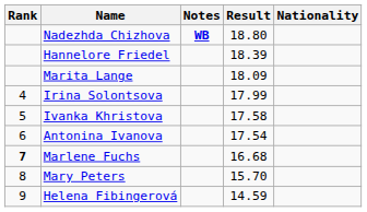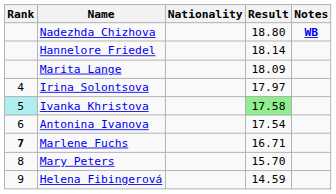 <table class="wikitable sortable" style="text-align:center">
 <tr>
 <th>Rank</th>
 <th>Name</th>
+<th>Nationality</th>
+<th>Result</th>
 <th>Notes</th>
-<th>Result</th>
-<th>Nationality</th>
 </tr>
 <tr>
 <td></td>
 <td align="left"><a href='#'>Nadezhda Chizhova</a></td>
+<td align=left></td>
+<td>18.80</td>
 <td><strong><a href='#'>WB</a></strong></td>
-<td>18.80</td>
-<td align=left></td>
 </tr>
 <tr>
 <td></td>
 <td align="left"><a href='#'>Hannelore Friedel</a></td>
+<td align=left></td>
+<td>18.14</td>
 <td></td>
-<td>18.39</td>
-<td align=left></td>
 </tr>
 <tr>
 <td></td>
 <td align="left"><a href='#'>Marita Lange</a></td>
+<td align=left></td>
+<td>18.09</td>
 <td></td>
-<td>18.09</td>
-<td align=left></td>
 </tr>
 <tr>
 <td>4</td>
 <td align="left"><a href='#'>Irina Solontsova</a></td>
+<td align=left></td>
+<td>17.97</td>
 <td></td>
-<td>17.99</td>
-<td align=left></td>
 </tr>
 <tr>
-<td>5</td>
+<td style="background: paleturquoise;">5</td>
 <td align="left"><a href='#'>Ivanka Khristova</a></td>
+<td align=left></td>
+<td style="background: lightgreen;">17.58</td>
 <td></td>
-<td>17.58</td>
-<td align=left></td>
 </tr>
 <tr>
 <td>6</td>
 <td align="left"><a href='#'>Antonina Ivanova</a></td>
+<td align=left></td>
+<td>17.54</td>
 <td></td>
-<td>17.54</td>
-<td align=left></td>
 </tr>
 <tr>
 <td><strong>7</strong></td>
 <td align="left"><a href='#'>Marlene Fuchs</a></td>
+<td align=left></td>
+<td>16.71</td>
 <td></td>
-<td>16.68</td>
-<td align=left></td>
 </tr>
 <tr>
 <td>8</td>
 <td align="left"><a href='#'>Mary Peters</a></td>
+<td align=left></td>
+<td>15.70</td>
 <td></td>
-<td>15.70</td>
-<td align=left></td>
 </tr>
 <tr>
 <td>9</td>
 <td align="left"><a href='#'>Helena Fibingerová</a></td>
+<td align=left></td>
+<td>14.59</td>
 <td></td>
-<td>14.59</td>
-<td align=left></td>
 </tr>
 </table>
